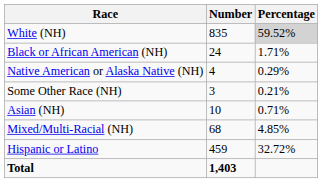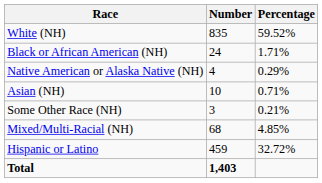 <table class="wikitable">
 <tr>
 <th>Race</th>
 <th>Number</th>
 <th>Percentage</th>
 </tr>
 <tr>
 <td><a href='#'>White</a> (NH)</td>
 <td>835</td>
-<td style="background: lightgrey;">59.52%</td>
+<td>59.52%</td>
 </tr>
 <tr>
 <td><a href='#'>Black or African American</a> (NH)</td>
 <td>24</td>
 <td>1.71%</td>
 </tr>
 <tr>
 <td><a href='#'>Native American</a> or <a href='#'>Alaska Native</a> (NH)</td>
 <td>4</td>
 <td>0.29%</td>
 </tr>
 <tr>
+<td><a href='#'>Asian</a> (NH)</td>
+<td>10</td>
+<td>0.71%</td>
+</tr>
+<tr>
 <td>Some Other Race (NH)</td>
 <td>3</td>
 <td>0.21%</td>
-</tr>
-<tr>
-<td><a href='#'>Asian</a> (NH)</td>
-<td>10</td>
-<td>0.71%</td>
 </tr>
 <tr>
 <td><a href='#'>Mixed/Multi-Racial</a> (NH)</td>
 <td>68</td>
 <td>4.85%</td>
 </tr>
 <tr>
 <td><a href='#'>Hispanic or Latino</a></td>
 <td>459</td>
 <td>32.72%</td>
 </tr>
 <tr>
 <td><strong>Total</strong></td>
 <td><strong>1,403</strong></td>
 <td></td>
 </tr>
 </table>
